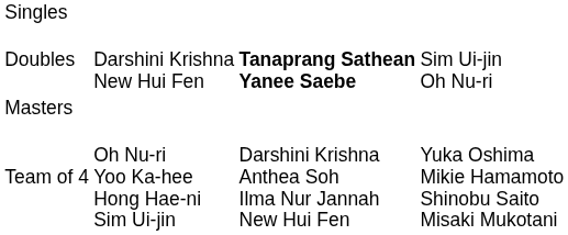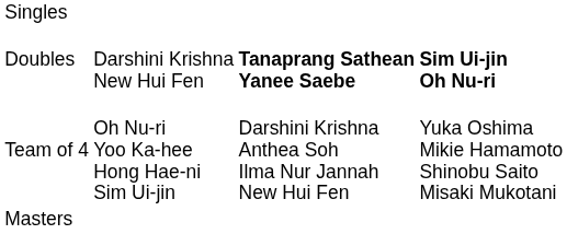 <table>
 <tr>
 <td>Singles</td>
 <td></td>
 <td></td>
 <td></td>
 </tr>
 <tr>
 <td>Doubles</td>
 <td><br>Darshini Krishna<br>New Hui Fen</td>
 <td><strong><br>Tanaprang Sathean<br>Yanee Saebe</strong></td>
-<td><br>Sim Ui-jin<br>Oh Nu-ri</td>
+<td><strong><br>Sim Ui-jin<br>Oh Nu-ri</strong></td>
+</tr>
+<tr>
+<td>Team of 4</td>
+<td><br>Oh Nu-ri<br>Yoo Ka-hee<br>Hong Hae-ni<br>Sim Ui-jin</td>
+<td><br>Darshini Krishna<br>Anthea Soh<br>Ilma Nur Jannah<br>New Hui Fen</td>
+<td><br>Yuka Oshima<br>Mikie Hamamoto<br>Shinobu Saito<br>Misaki Mukotani</td>
 </tr>
 <tr>
 <td>Masters</td>
 <td></td>
 <td></td>
 <td></td>
 </tr>
-<tr>
-<td>Team of 4</td>
-<td><br>Oh Nu-ri<br>Yoo Ka-hee<br>Hong Hae-ni<br>Sim Ui-jin</td>
-<td><br>Darshini Krishna<br>Anthea Soh<br>Ilma Nur Jannah<br>New Hui Fen</td>
-<td><br>Yuka Oshima<br>Mikie Hamamoto<br>Shinobu Saito<br>Misaki Mukotani</td>
-</tr>
 </table>
